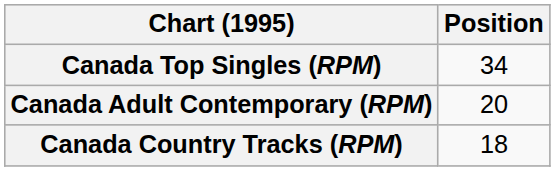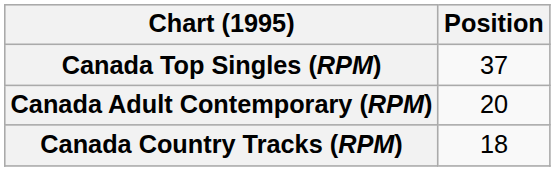 <table class="wikitable sortable plainrowheaders" style="text-align:center">
 <tr>
 <th>Chart (1995)</th>
 <th>Position</th>
 </tr>
 <tr>
 <th scope="row">Canada Top Singles (<em>RPM</em>)</th>
-<td>34</td>
+<td>37</td>
 </tr>
 <tr>
 <th scope="row">Canada Adult Contemporary (<em>RPM</em>)</th>
 <td>20</td>
 </tr>
 <tr>
 <th scope="row">Canada Country Tracks (<em>RPM</em>)</th>
 <td>18</td>
 </tr>
 </table>
